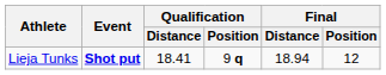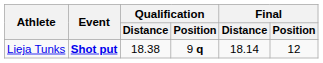 <table class=wikitable style="font-size:90%">
 <tr>
 <th rowspan="2">Athlete</th>
 <th rowspan="2">Event</th>
 <th colspan="2">Qualification</th>
 <th colspan="2">Final</th>
 </tr>
 <tr style="font-size:95%">
 <th>Distance</th>
 <th>Position</th>
 <th>Distance</th>
 <th>Position</th>
 </tr>
 <tr align=center>
 <td align=left><a href='#'>Lieja Tunks</a></td>
 <td align=left><strong><a href='#'>Shot put</a></strong></td>
-<td>18.41</td>
+<td>18.38</td>
 <td>9 <strong>q</strong></td>
-<td>18.94</td>
+<td>18.14</td>
 <td>12</td>
 </tr>
 </table>
